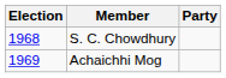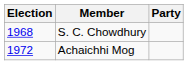 <table class="wikitable sortable">
 <tr>
 <th>Election</th>
 <th>Member</th>
 <th colspan=2>Party</th>
 </tr>
 <tr>
 <td><a href='#'>1968</a></td>
 <td>S. C. Chowdhury</td>
 <td></td>
 </tr>
 <tr>
-<td><a href='#'>1969</a></td>
+<td><a href='#'>1972</a></td>
 <td>Achaichhi Mog</td>
 </tr>
 </table>
